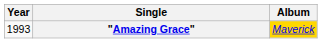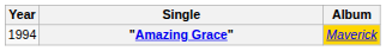 <table class="wikitable plainrowheaders" style="text-align:center;">
 <tr>
 <th>Year</th>
 <th style="width:22em;">Single</th>
 <th>Album</th>
 </tr>
 <tr>
-<td>1993</td>
+<td>1994</td>
 <th scope="row">"<a href='#'>Amazing Grace</a>" </th>
 <td align="left" style="background: gold;"><em><a href='#'>Maverick</a></em></td>
 </tr>
 </table>
